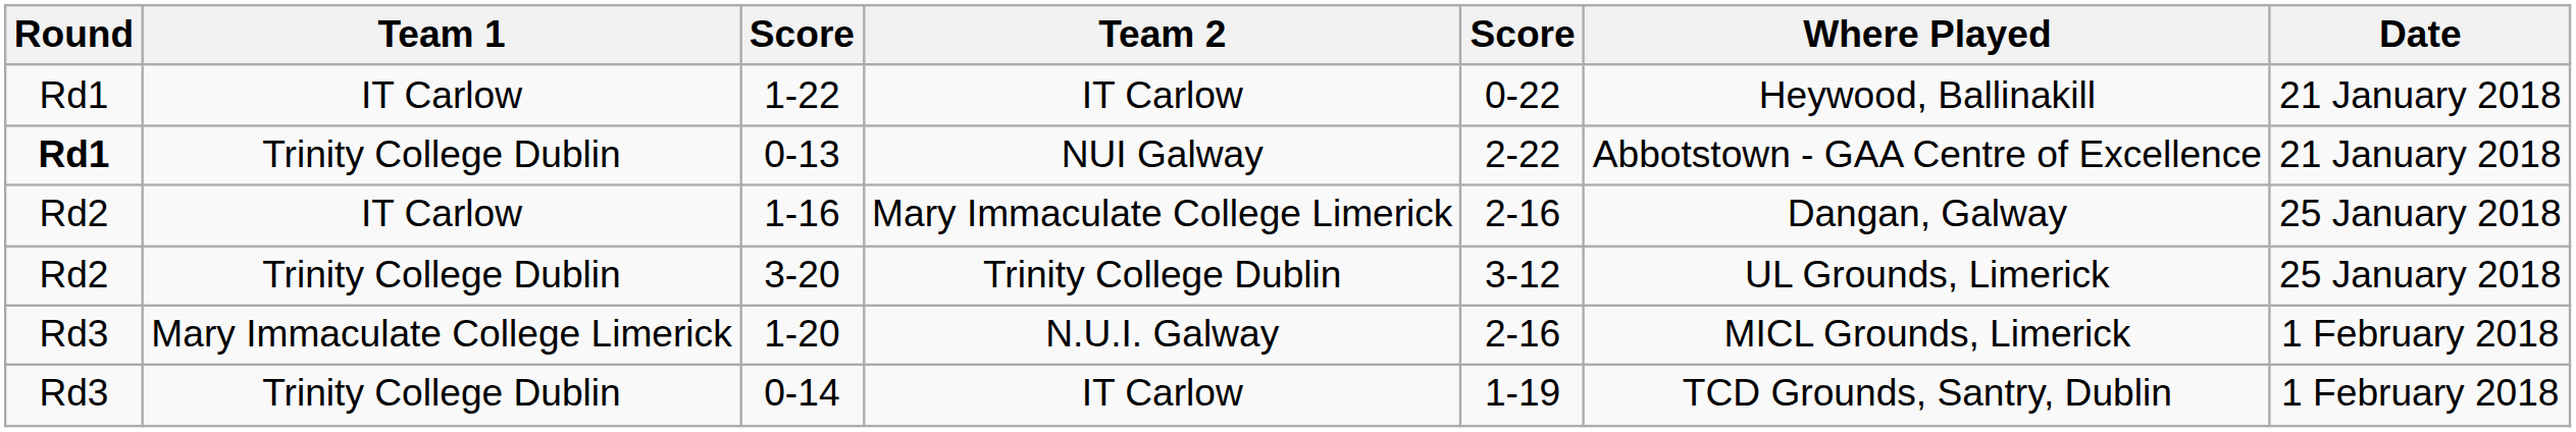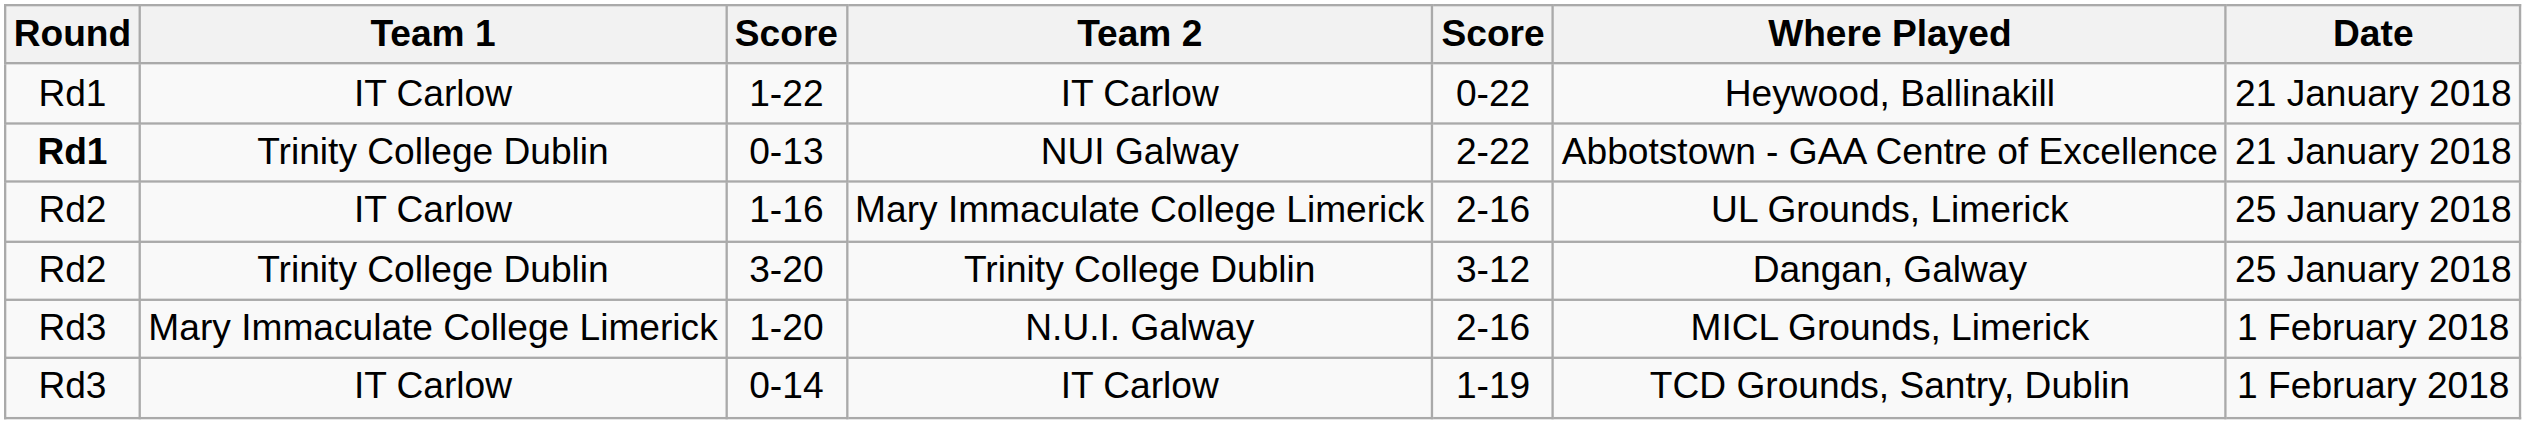 <table class="wikitable">
 <tr style="background:#efefef">
 <th>Round</th>
 <th>Team 1</th>
 <th>Score</th>
 <th>Team 2</th>
 <th>Score</th>
 <th>Where Played</th>
 <th>Date</th>
 </tr>
 <tr align="center">
 <td>Rd1</td>
 <td>IT Carlow</td>
 <td>1-22</td>
 <td>IT Carlow</td>
 <td>0-22</td>
 <td>Heywood, Ballinakill</td>
 <td>21 January 2018</td>
 </tr>
 <tr align="center">
 <td><strong>Rd1</strong></td>
 <td>Trinity College Dublin</td>
 <td>0-13</td>
 <td>NUI Galway</td>
 <td>2-22</td>
 <td>Abbotstown - GAA Centre of Excellence</td>
 <td>21 January 2018</td>
 </tr>
 <tr align="center">
 <td>Rd2</td>
 <td>IT Carlow</td>
 <td>1-16</td>
 <td>Mary Immaculate College Limerick</td>
 <td>2-16</td>
-<td>Dangan, Galway</td>
+<td>UL Grounds, Limerick</td>
 <td>25 January 2018</td>
 </tr>
 <tr align="center">
 <td>Rd2</td>
 <td>Trinity College Dublin</td>
 <td>3-20</td>
 <td>Trinity College Dublin</td>
 <td>3-12</td>
-<td>UL Grounds, Limerick</td>
+<td>Dangan, Galway</td>
 <td>25 January 2018</td>
 </tr>
 <tr align="center">
 <td>Rd3</td>
 <td>Mary Immaculate College Limerick</td>
 <td>1-20</td>
 <td>N.U.I. Galway</td>
 <td>2-16</td>
 <td>MICL Grounds, Limerick</td>
 <td>1 February 2018</td>
 </tr>
 <tr align="center">
 <td>Rd3</td>
-<td>Trinity College Dublin</td>
+<td>IT Carlow</td>
 <td>0-14</td>
 <td>IT Carlow</td>
 <td>1-19</td>
 <td>TCD Grounds, Santry, Dublin</td>
 <td>1 February 2018</td>
 </tr>
 </table>
